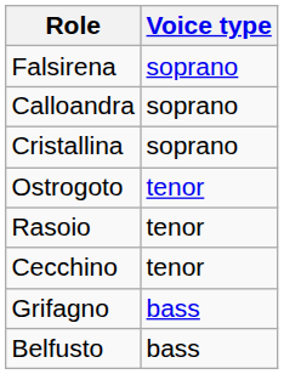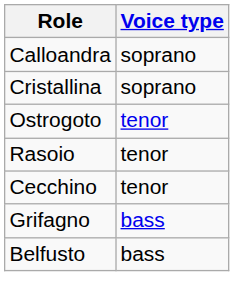 <table class="wikitable">
 <tr>
 <th>Role</th>
 <th><a href='#'>Voice type</a></th>
-</tr>
-<tr>
-<td>Falsirena</td>
-<td><a href='#'>soprano</a></td>
 </tr>
 <tr>
 <td>Calloandra</td>
 <td>soprano</td>
 </tr>
 <tr>
 <td>Cristallina</td>
 <td>soprano</td>
 </tr>
 <tr>
 <td>Ostrogoto</td>
 <td><a href='#'>tenor</a></td>
 </tr>
 <tr>
 <td>Rasoio</td>
 <td>tenor</td>
 </tr>
 <tr>
 <td>Cecchino</td>
 <td>tenor</td>
 </tr>
 <tr>
 <td>Grifagno</td>
 <td><a href='#'>bass</a></td>
 </tr>
 <tr>
 <td>Belfusto</td>
 <td>bass</td>
 </tr>
 </table>
